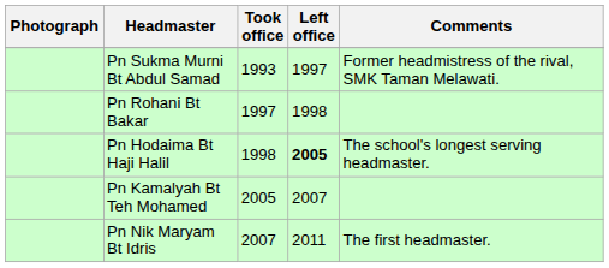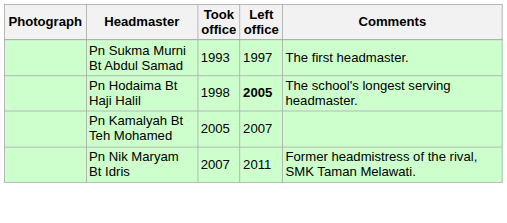 <table class="wikitable">
 <tr>
 <th scope="col" width="100">Photograph</th>
 <th scope="col" width="250">Headmaster</th>
 <th scope="col" width="50">Took office</th>
 <th scope="col" width="50">Left office</th>
 <th scope="col" width="800">Comments</th>
 </tr>
 <tr bgcolor=#cccccc>
 </tr>
 <tr bgcolor=#CCFFCC>
 <td></td>
 <td>Pn Sukma Murni Bt Abdul Samad</td>
 <td>1993</td>
 <td>1997</td>
-<td>Former headmistress of the rival, SMK Taman Melawati.</td>
-</tr>
-<tr bgcolor=#CCFFCC>
-<td></td>
-<td>Pn Rohani Bt Bakar</td>
-<td>1997</td>
-<td>1998</td>
-<td></td>
+<td>The first headmaster.</td>
 </tr>
 <tr bgcolor=#CCFFCC>
 <td></td>
 <td>Pn Hodaima Bt Haji Halil</td>
 <td>1998</td>
 <td><strong>2005</strong></td>
 <td>The school's longest serving headmaster.</td>
 </tr>
 <tr bgcolor=#CCFFCC>
 <td></td>
 <td>Pn Kamalyah Bt Teh Mohamed</td>
 <td>2005</td>
 <td>2007</td>
 <td></td>
 </tr>
 <tr bgcolor=#CCFFCC>
 <td></td>
 <td>Pn Nik Maryam Bt Idris</td>
 <td>2007</td>
 <td>2011</td>
-<td>The first headmaster.</td>
+<td>Former headmistress of the rival, SMK Taman Melawati.</td>
 </tr>
 </table>
